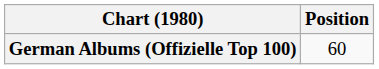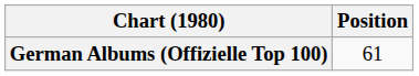 <table class="wikitable plainrowheaders" style="text-align:center">
 <tr>
 <th scope="col">Chart (1980)</th>
 <th scope="col">Position</th>
 </tr>
 <tr>
 <th scope="row">German Albums (Offizielle Top 100)</th>
-<td>60</td>
+<td>61</td>
 </tr>
 </table>
